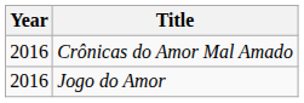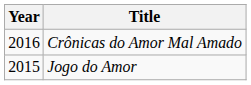 <table class="wikitable">
 <tr>
 <th>Year</th>
 <th>Title</th>
 </tr>
 <tr>
 <td>2016</td>
 <td><em>Crônicas do Amor Mal Amado</em></td>
 </tr>
 <tr>
-<td>2016</td>
+<td>2015</td>
 <td><em>Jogo do Amor</em></td>
 </tr>
 </table>
